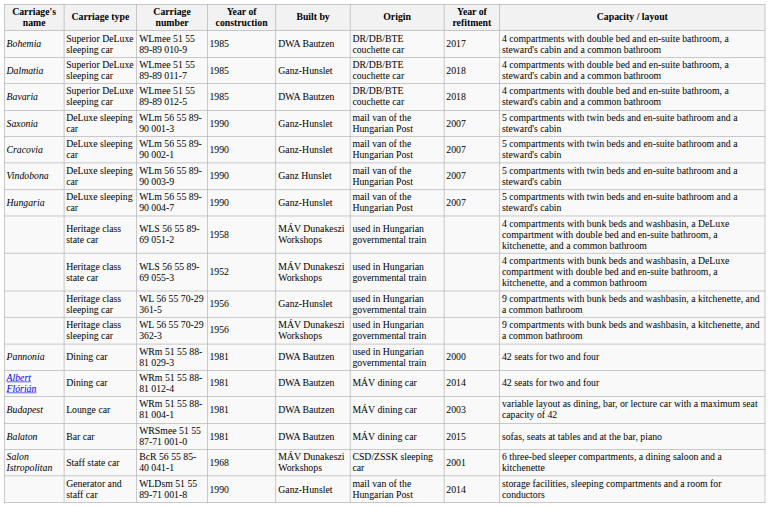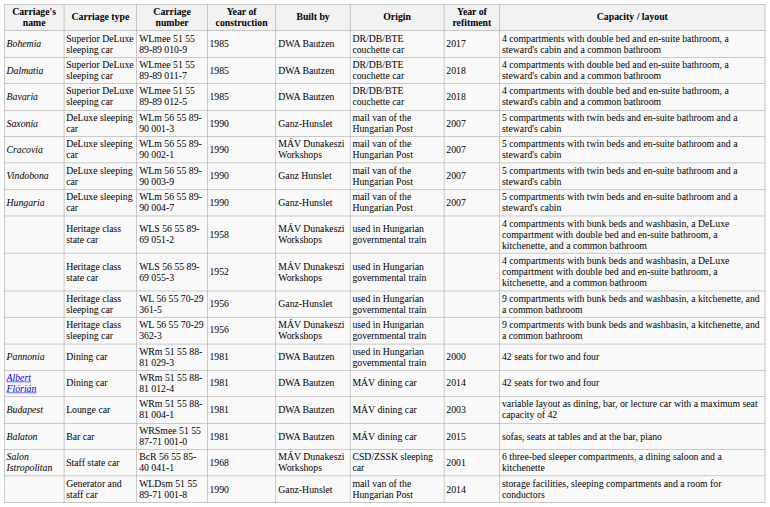 <table class="wikitable">
 <tr>
 <th>Carriage's name</th>
 <th>Carriage type</th>
 <th>Carriage number</th>
 <th>Year of construction</th>
 <th>Built by</th>
 <th>Origin</th>
 <th>Year of refitment</th>
 <th>Capacity / layout</th>
 </tr>
 <tr>
 <td><em>Bohemia</em></td>
 <td>Superior DeLuxe sleeping car</td>
 <td>WLmee 51 55 89-89 010-9</td>
 <td>1985</td>
 <td>DWA Bautzen</td>
 <td>DR/DB/BTE couchette car</td>
 <td>2017</td>
 <td>4 compartments with double bed and en-suite bathroom, a steward's cabin and a common bathroom</td>
 </tr>
 <tr>
 <td><em>Dalmatia</em></td>
 <td>Superior DeLuxe sleeping car</td>
 <td>WLmee 51 55 89-89 011-7</td>
 <td>1985</td>
-<td>Ganz-Hunslet</td>
+<td>DWA Bautzen</td>
 <td>DR/DB/BTE couchette car</td>
 <td>2018</td>
 <td>4 compartments with double bed and en-suite bathroom, a steward's cabin and a common bathroom</td>
 </tr>
 <tr>
 <td><em>Bavaria</em></td>
 <td>Superior DeLuxe sleeping car</td>
 <td>WLmee 51 55 89-89 012-5</td>
 <td>1985</td>
 <td>DWA Bautzen</td>
 <td>DR/DB/BTE couchette car</td>
 <td>2018</td>
 <td>4 compartments with double bed and en-suite bathroom, a steward's cabin and a common bathroom</td>
 </tr>
 <tr>
 <td><em>Saxonia</em></td>
 <td>DeLuxe sleeping car</td>
 <td>WLm 56 55 89-90 001-3</td>
 <td>1990</td>
 <td>Ganz-Hunslet</td>
 <td>mail van of the Hungarian Post</td>
 <td>2007</td>
 <td>5 compartments with twin beds and en-suite bathroom and a steward's cabin</td>
 </tr>
 <tr>
 <td><em>Cracovia</em></td>
 <td>DeLuxe sleeping car</td>
 <td>WLm 56 55 89-90 002-1</td>
 <td>1990</td>
-<td>Ganz-Hunslet</td>
+<td>MÁV Dunakeszi Workshops</td>
 <td>mail van of the Hungarian Post</td>
 <td>2007</td>
 <td>5 compartments with twin beds and en-suite bathroom and a steward's cabin</td>
 </tr>
 <tr>
 <td><em>Vindobona</em></td>
 <td>DeLuxe sleeping car</td>
 <td>WLm 56 55 89-90 003-9</td>
 <td>1990</td>
 <td>Ganz Hunslet</td>
 <td>mail van of the Hungarian Post</td>
 <td>2007</td>
 <td>5 compartments with twin beds and en-suite bathroom and a steward's cabin</td>
 </tr>
 <tr>
 <td><em>Hungaria</em></td>
 <td>DeLuxe sleeping car</td>
 <td>WLm 56 55 89-90 004-7</td>
 <td>1990</td>
 <td>Ganz-Hunslet</td>
 <td>mail van of the Hungarian Post</td>
 <td>2007</td>
 <td>5 compartments with twin beds and en-suite bathroom and a steward's cabin</td>
 </tr>
 <tr>
 <td></td>
 <td>Heritage class state car</td>
 <td>WLS 56 55 89-69 051-2</td>
 <td>1958</td>
 <td>MÁV Dunakeszi Workshops</td>
 <td>used in Hungarian governmental train</td>
 <td></td>
 <td>4 compartments with bunk beds and washbasin, a DeLuxe compartment with double bed and en-suite bathroom, a kitchenette, and a common bathroom</td>
 </tr>
 <tr>
 <td></td>
 <td>Heritage class state car</td>
 <td>WLS 56 55 89-69 055-3</td>
 <td>1952</td>
 <td>MÁV Dunakeszi Workshops</td>
 <td>used in Hungarian governmental train</td>
 <td></td>
 <td>4 compartments with bunk beds and washbasin, a DeLuxe compartment with double bed and en-suite bathroom, a kitchenette, and a common bathroom</td>
 </tr>
 <tr>
 <td></td>
 <td>Heritage class sleeping car</td>
 <td>WL 56 55 70-29 361-5</td>
 <td>1956</td>
 <td>Ganz-Hunslet</td>
 <td>used in Hungarian governmental train</td>
 <td></td>
 <td>9 compartments with bunk beds and washbasin, a kitchenette, and a common bathroom</td>
 </tr>
 <tr>
 <td></td>
 <td>Heritage class sleeping car</td>
 <td>WL 56 55 70-29 362-3</td>
 <td>1956</td>
 <td>MÁV Dunakeszi Workshops</td>
 <td>used in Hungarian governmental train</td>
 <td></td>
 <td>9 compartments with bunk beds and washbasin, a kitchenette, and a common bathroom</td>
 </tr>
 <tr>
 <td><em>Pannonia</em></td>
 <td>Dining car</td>
 <td>WRm 51 55 88-81 029-3</td>
 <td>1981</td>
 <td>DWA Bautzen</td>
 <td>used in Hungarian governmental train</td>
 <td>2000</td>
 <td>42 seats for two and four</td>
 </tr>
 <tr>
 <td><em><a href='#'>Albert Flórián</a></em></td>
 <td>Dining car</td>
 <td>WRm 51 55 88-81 012-4</td>
 <td>1981</td>
 <td>DWA Bautzen</td>
 <td>MÁV dining car</td>
 <td>2014</td>
 <td>42 seats for two and four</td>
 </tr>
 <tr>
 <td><em>Budapest</em></td>
 <td>Lounge car</td>
 <td>WRm 51 55 88-81 004-1</td>
 <td>1981</td>
 <td>DWA Bautzen</td>
 <td>MÁV dining car</td>
 <td>2003</td>
 <td>variable layout as dining, bar, or lecture car with a maximum seat capacity of 42</td>
 </tr>
 <tr>
 <td><em>Balaton</em></td>
 <td>Bar car</td>
 <td>WRSmee 51 55 87-71 001-0</td>
 <td>1981</td>
 <td>DWA Bautzen</td>
 <td>MÁV dining car</td>
 <td>2015</td>
 <td>sofas, seats at tables and at the bar, piano</td>
 </tr>
 <tr>
 <td><em>Salon Istropolitan</em></td>
 <td>Staff state car</td>
 <td>BcR 56 55 85-40 041-1</td>
 <td>1968</td>
 <td>MÁV Dunakeszi Workshops</td>
 <td>CSD/ZSSK sleeping car</td>
 <td>2001</td>
 <td>6 three-bed sleeper compartments, a dining saloon and a kitchenette</td>
 </tr>
 <tr>
 <td></td>
 <td>Generator and staff car</td>
 <td>WLDsm 51 55 89-71 001-8</td>
 <td>1990</td>
 <td>Ganz-Hunslet</td>
 <td>mail van of the Hungarian Post</td>
 <td>2014</td>
 <td>storage facilities, sleeping compartments and a room for conductors</td>
 </tr>
 </table>
